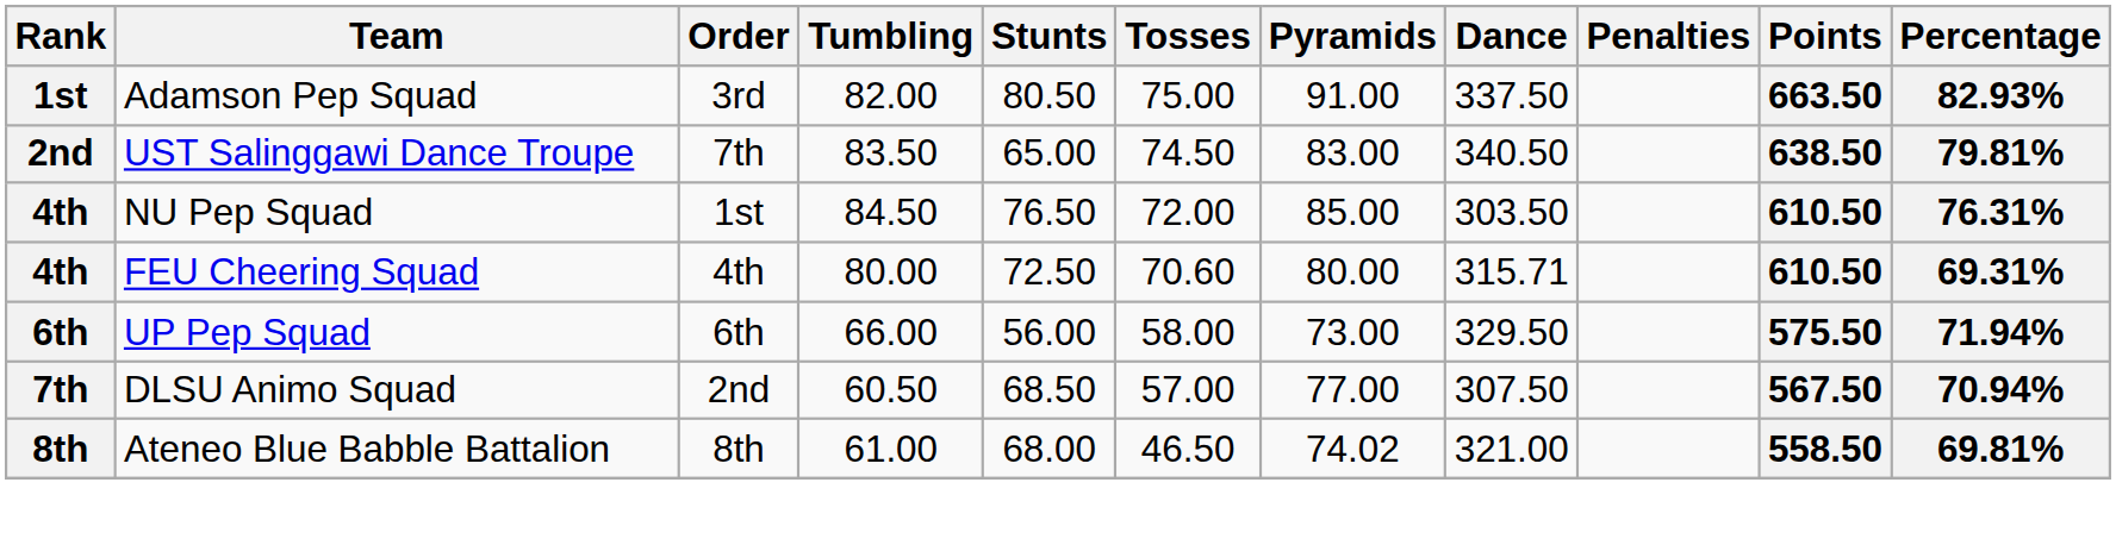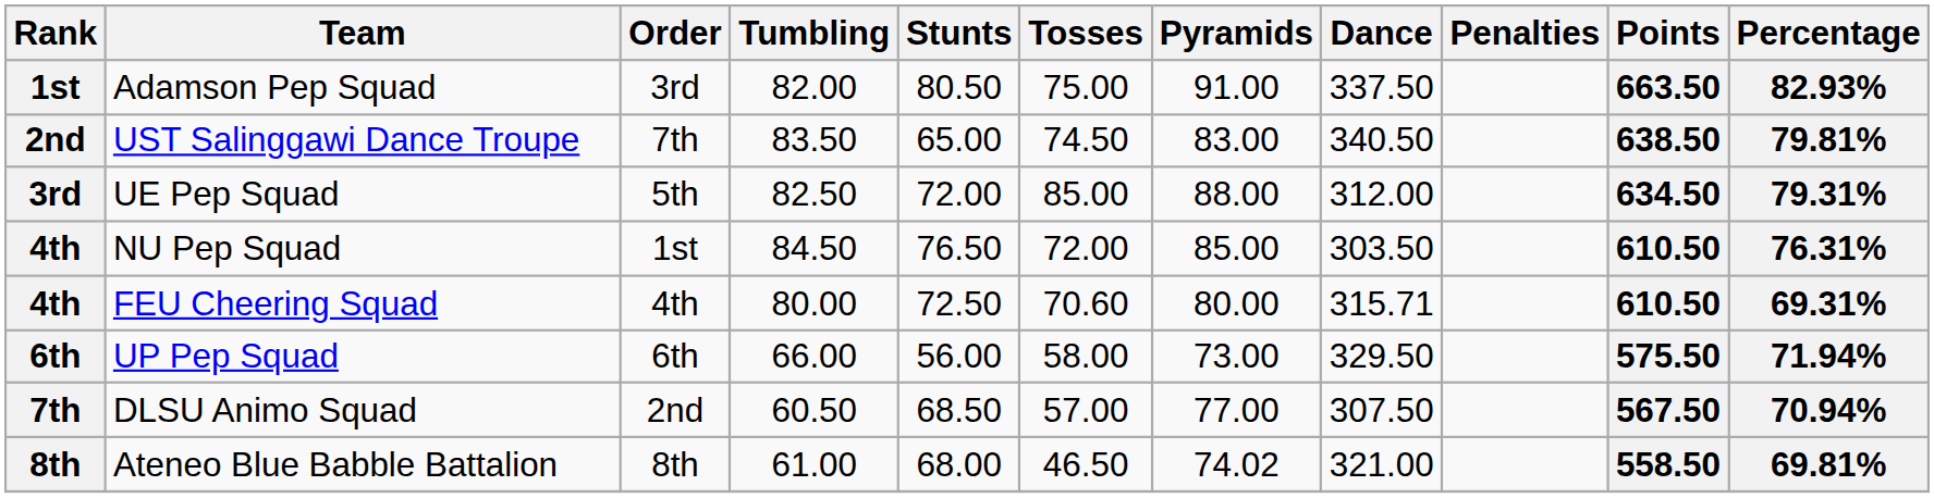 <table class="wikitable sortable" style="font-size:90%; text-align:center;">
 <tr>
 <th style="width:30px;">Rank</th>
 <th style="width:210px;">Team</th>
 <th style="width:40px;">Order</th>
 <th>Tumbling</th>
 <th>Stunts</th>
 <th>Tosses</th>
 <th>Pyramids</th>
 <th>Dance</th>
 <th>Penalties</th>
 <th>Points</th>
 <th>Percentage</th>
 </tr>
 <tr>
 <th>1st</th>
 <td align="left"> Adamson Pep Squad</td>
 <td>3rd</td>
 <td>82.00</td>
 <td>80.50</td>
 <td>75.00</td>
 <td>91.00</td>
 <td>337.50</td>
 <td></td>
 <th>663.50</th>
 <th>82.93%</th>
 </tr>
 <tr>
 <th>2nd</th>
 <td align=left> <a href='#'>UST Salinggawi Dance Troupe</a></td>
 <td>7th</td>
 <td>83.50</td>
 <td>65.00</td>
 <td>74.50</td>
 <td>83.00</td>
 <td>340.50</td>
 <td></td>
 <th>638.50</th>
 <th>79.81%</th>
+</tr>
+<tr>
+<th>3rd</th>
+<td align="left"> UE Pep Squad</td>
+<td>5th</td>
+<td>82.50</td>
+<td>72.00</td>
+<td>85.00</td>
+<td>88.00</td>
+<td>312.00</td>
+<td></td>
+<th>634.50</th>
+<th>79.31%</th>
 </tr>
 <tr>
 <th>4th</th>
 <td align=left> NU Pep Squad</td>
 <td>1st</td>
 <td>84.50</td>
 <td>76.50</td>
 <td>72.00</td>
 <td>85.00</td>
 <td>303.50</td>
 <td></td>
 <th>610.50</th>
 <th>76.31%</th>
 </tr>
 <tr>
 <th>4th</th>
 <td align="left"> <a href='#'>FEU Cheering Squad</a></td>
 <td>4th</td>
 <td>80.00</td>
 <td>72.50</td>
 <td>70.60</td>
 <td>80.00</td>
 <td>315.71</td>
 <td></td>
 <th>610.50</th>
 <th>69.31%</th>
 </tr>
 <tr>
 <th>6th</th>
 <td align="left"> <a href='#'>UP Pep Squad</a></td>
 <td>6th</td>
 <td>66.00</td>
 <td>56.00</td>
 <td>58.00</td>
 <td>73.00</td>
 <td>329.50</td>
 <td></td>
 <th>575.50</th>
 <th>71.94%</th>
 </tr>
 <tr>
 <th>7th</th>
 <td align="left"> DLSU Animo Squad</td>
 <td>2nd</td>
 <td>60.50</td>
 <td>68.50</td>
 <td>57.00</td>
 <td>77.00</td>
 <td>307.50</td>
 <td></td>
 <th>567.50</th>
 <th>70.94%</th>
 </tr>
 <tr>
 <th>8th</th>
 <td align="left"> Ateneo Blue Babble Battalion</td>
 <td>8th</td>
 <td>61.00</td>
 <td>68.00</td>
 <td>46.50</td>
 <td>74.02</td>
 <td>321.00</td>
 <td></td>
 <th>558.50</th>
 <th>69.81%</th>
 </tr>
 <tr>
 </tr>
 </table>
